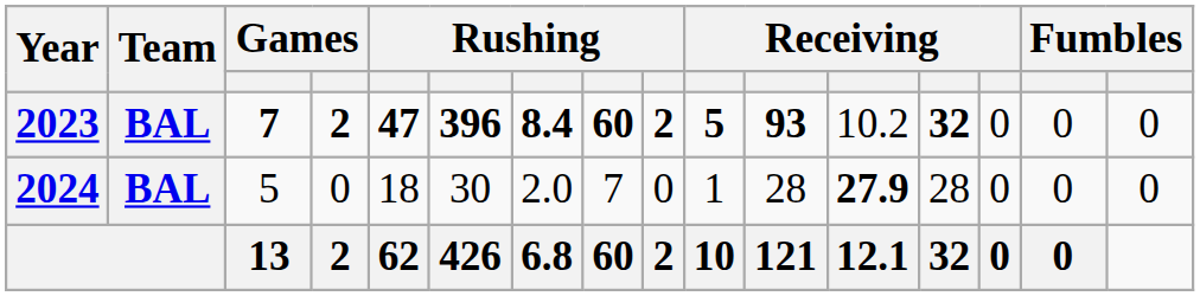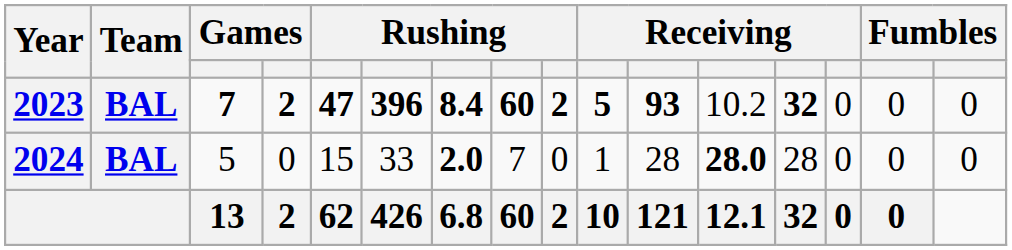 <table class="wikitable" style="text-align:center;">
 <tr>
 <th rowspan="2">Year</th>
 <th rowspan="2">Team</th>
 <th colspan="2">Games</th>
 <th colspan="5">Rushing</th>
 <th colspan="5">Receiving</th>
 <th colspan="2">Fumbles</th>
 </tr>
 <tr>
 <th></th>
 <th></th>
 <th></th>
 <th></th>
 <th></th>
 <th></th>
 <th></th>
 <th></th>
 <th></th>
 <th></th>
 <th></th>
 <th></th>
 <th></th>
 <th></th>
 </tr>
 <tr>
 <th><a href='#'>2023</a></th>
 <th><a href='#'>BAL</a></th>
 <td><strong>7</strong></td>
 <td><strong>2</strong></td>
 <td><strong>47</strong></td>
 <td><strong>396</strong></td>
 <td><strong>8.4</strong></td>
 <td><strong>60</strong></td>
 <td><strong>2</strong></td>
 <td><strong>5</strong></td>
 <td><strong>93</strong></td>
 <td>10.2</td>
 <td><strong>32</strong></td>
 <td>0</td>
 <td>0</td>
 <td>0</td>
 </tr>
 <tr>
 <th><a href='#'>2024</a></th>
 <th><a href='#'>BAL</a></th>
 <td>5</td>
 <td>0</td>
-<td>18</td>
-<td>30</td>
-<td>2.0</td>
+<td>15</td>
+<td>33</td>
+<td><strong>2.0</strong></td>
 <td>7</td>
 <td>0</td>
 <td>1</td>
 <td>28</td>
-<td><strong>27.9</strong></td>
+<td><strong>28.0</strong></td>
 <td>28</td>
 <td>0</td>
 <td>0</td>
 <td>0</td>
 </tr>
 <tr>
 <th colspan="2"></th>
 <th>13</th>
 <th>2</th>
 <th>62</th>
 <th>426</th>
 <th>6.8</th>
 <th>60</th>
 <th>2</th>
 <th>10</th>
 <th>121</th>
 <th>12.1</th>
 <th>32</th>
 <th>0</th>
 <th>0</th>
 </tr>
 </table>
